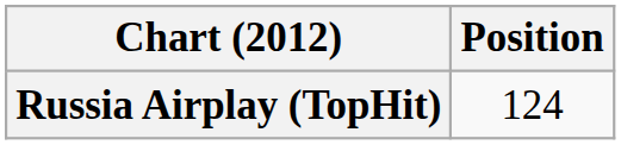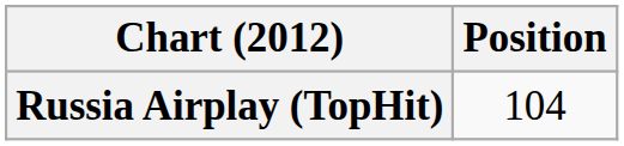 <table class="wikitable plainrowheaders" style="text-align:center;">
 <tr>
 <th scope="col">Chart (2012)</th>
 <th scope="col">Position</th>
 </tr>
 <tr>
 <th scope="row">Russia Airplay (TopHit)</th>
-<td>124</td>
+<td>104</td>
 </tr>
 </table>
